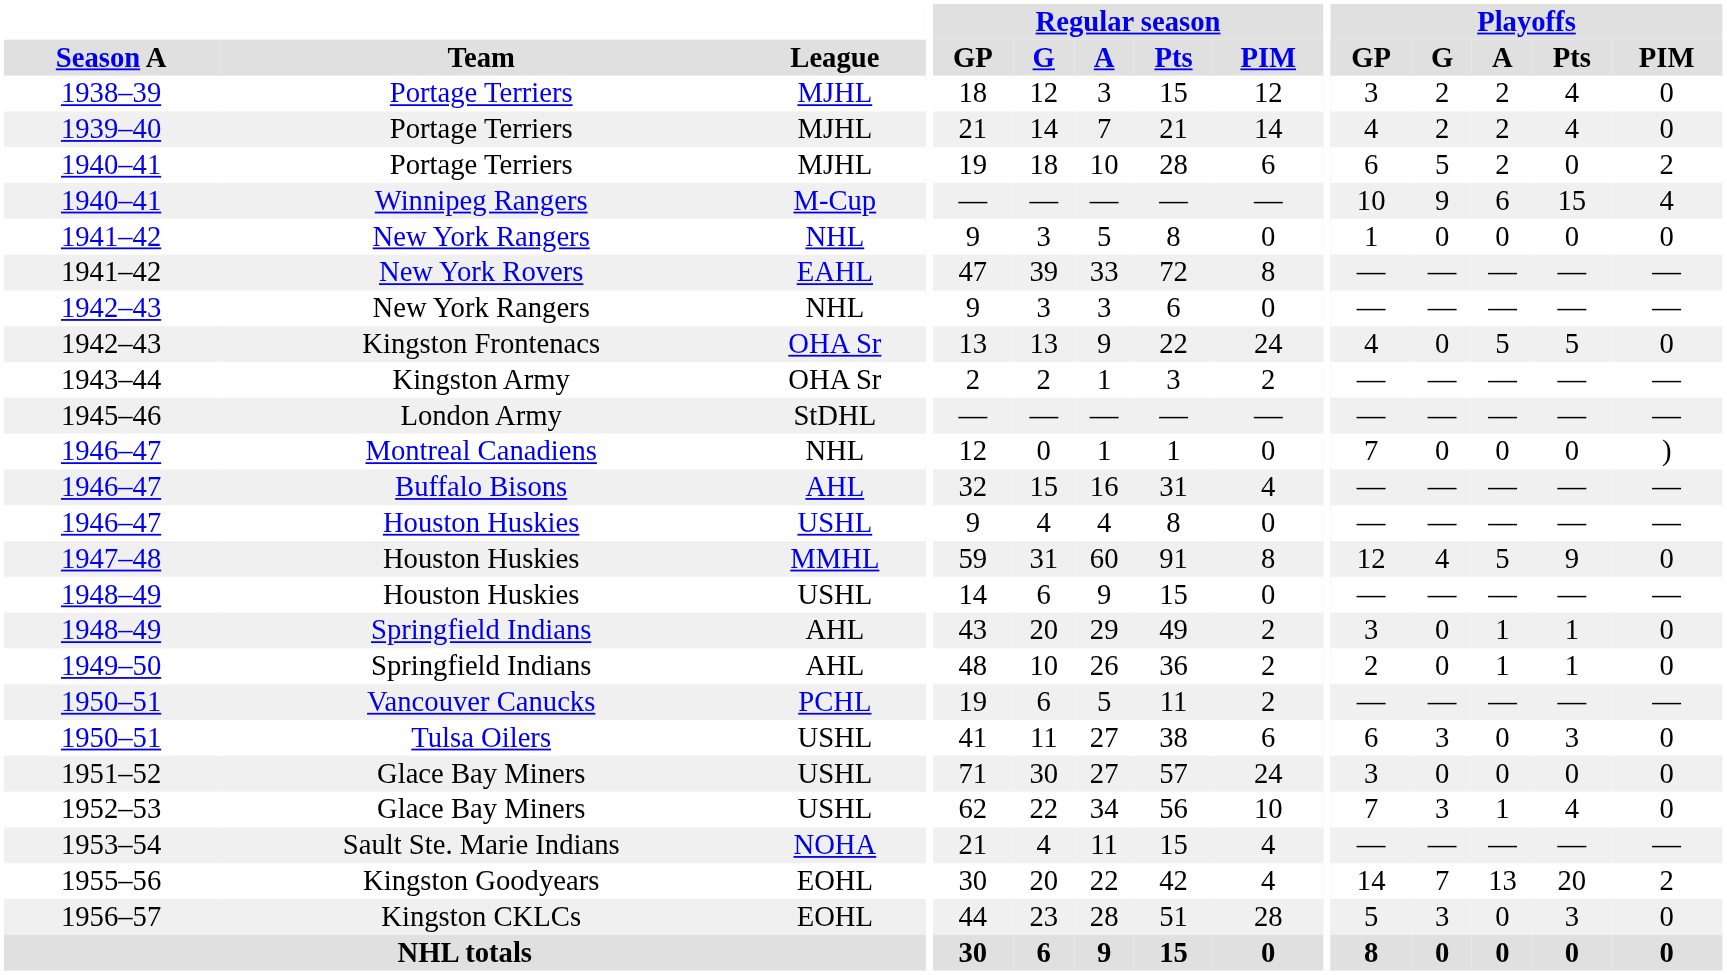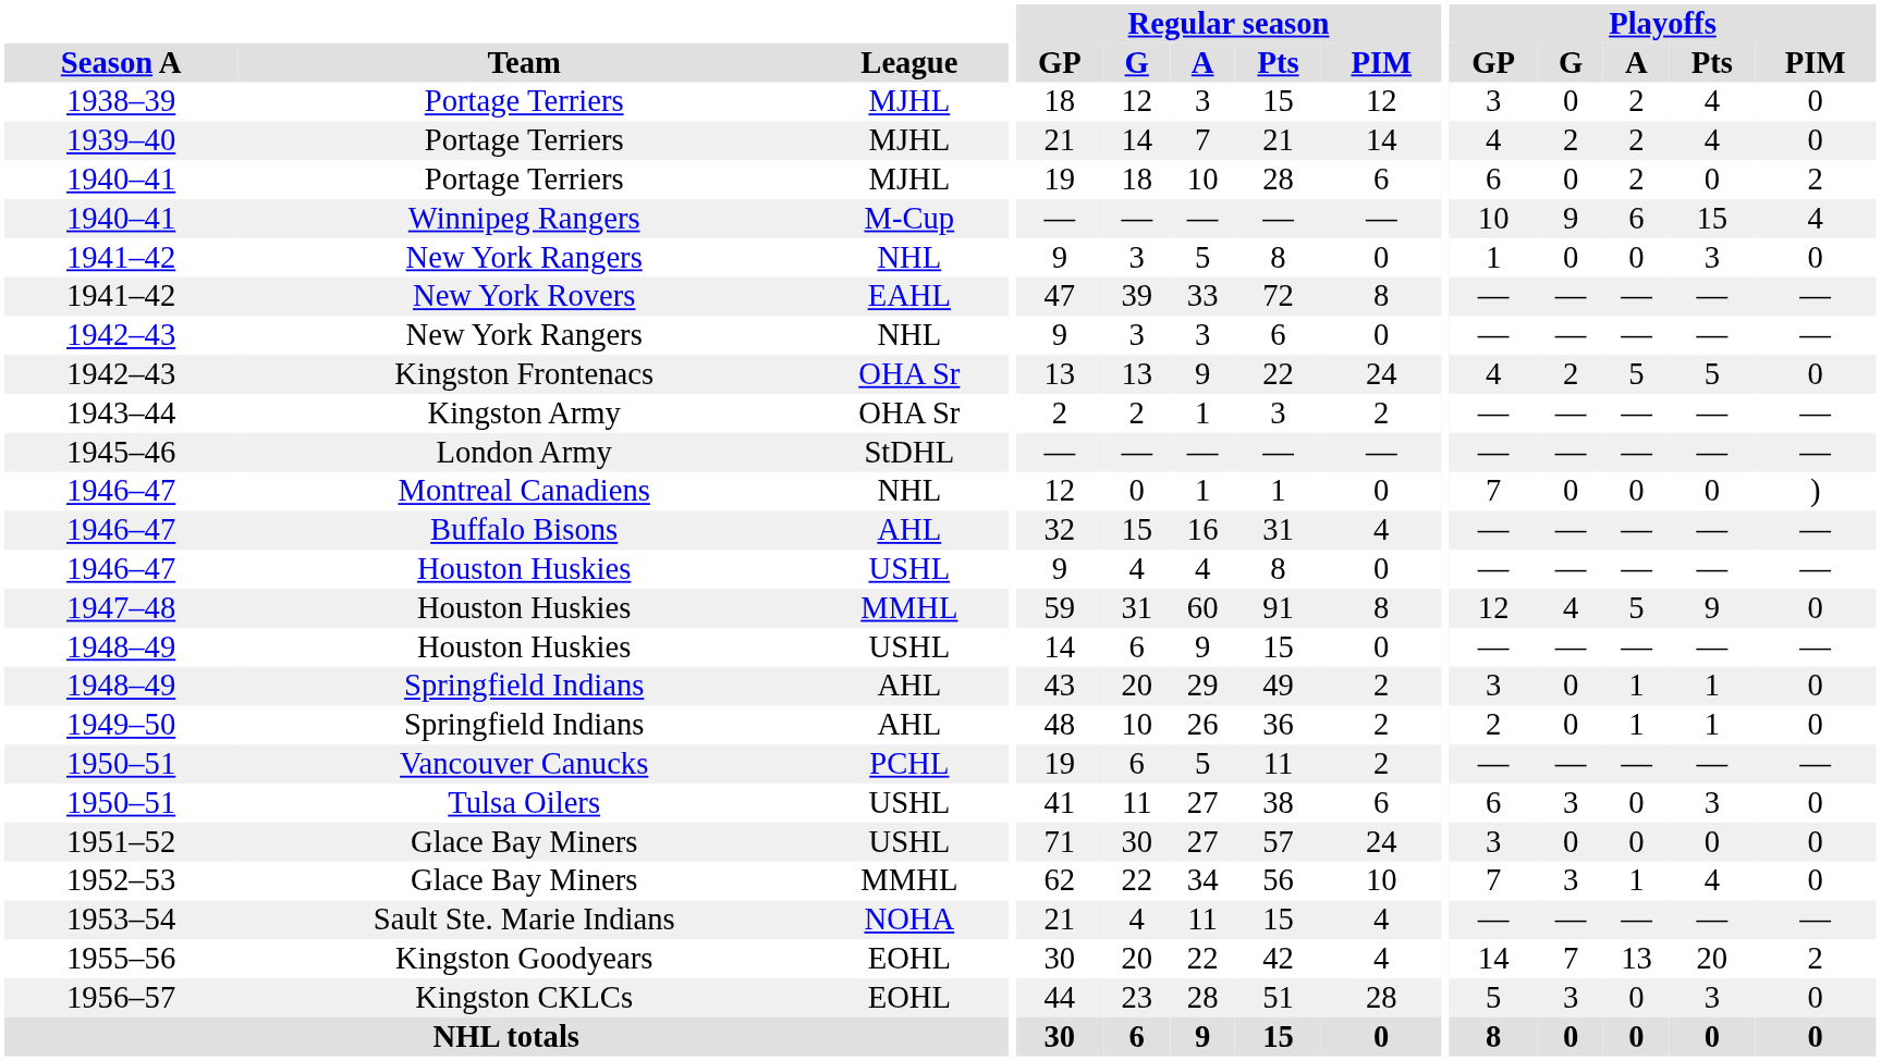 <table border="0" cellpadding="1" cellspacing="0" style="text-align:center; width:60em">
 <tr bgcolor="#e0e0e0">
 <th colspan="3" bgcolor="#ffffff"></th>
 <th rowspan="100" bgcolor="#ffffff"></th>
 <th colspan="5"><a href='#'>Regular season</a></th>
 <th rowspan="100" bgcolor="#ffffff"></th>
 <th colspan="5"><a href='#'>Playoffs</a></th>
 </tr>
 <tr bgcolor="#e0e0e0">
 <th><a href='#'>Season</a> A</th>
 <th>Team</th>
 <th>League</th>
 <th>GP</th>
 <th><a href='#'>G</a></th>
 <th><a href='#'>A</a></th>
 <th><a href='#'>Pts</a></th>
 <th><a href='#'>PIM</a></th>
 <th>GP</th>
 <th>G</th>
 <th>A</th>
 <th>Pts</th>
 <th>PIM</th>
 </tr>
 <tr>
 <td><a href='#'>1938–39</a></td>
 <td><a href='#'>Portage Terriers</a></td>
 <td><a href='#'>MJHL</a></td>
 <td>18</td>
 <td>12</td>
 <td>3</td>
 <td>15</td>
 <td>12</td>
 <td>3</td>
-<td>2</td>
+<td>0</td>
 <td>2</td>
 <td>4</td>
 <td>0</td>
 </tr>
 <tr bgcolor="#f0f0f0">
 <td><a href='#'>1939–40</a></td>
 <td>Portage Terriers</td>
 <td>MJHL</td>
 <td>21</td>
 <td>14</td>
 <td>7</td>
 <td>21</td>
 <td>14</td>
 <td>4</td>
 <td>2</td>
 <td>2</td>
 <td>4</td>
 <td>0</td>
 </tr>
 <tr>
 <td><a href='#'>1940–41</a></td>
 <td>Portage Terriers</td>
 <td>MJHL</td>
 <td>19</td>
 <td>18</td>
 <td>10</td>
 <td>28</td>
 <td>6</td>
 <td>6</td>
-<td>5</td>
+<td>0</td>
 <td>2</td>
 <td>0</td>
 <td>2</td>
 </tr>
 <tr bgcolor="#f0f0f0">
 <td><a href='#'>1940–41</a></td>
 <td><a href='#'>Winnipeg Rangers</a></td>
 <td><a href='#'>M-Cup</a></td>
 <td>—</td>
 <td>—</td>
 <td>—</td>
 <td>—</td>
 <td>—</td>
 <td>10</td>
 <td>9</td>
 <td>6</td>
 <td>15</td>
 <td>4</td>
 </tr>
 <tr>
 <td><a href='#'>1941–42</a></td>
 <td><a href='#'>New York Rangers</a></td>
 <td><a href='#'>NHL</a></td>
 <td>9</td>
 <td>3</td>
 <td>5</td>
 <td>8</td>
 <td>0</td>
 <td>1</td>
 <td>0</td>
 <td>0</td>
-<td>0</td>
+<td>3</td>
 <td>0</td>
 </tr>
 <tr bgcolor="#f0f0f0">
 <td>1941–42</td>
 <td><a href='#'>New York Rovers</a></td>
 <td><a href='#'>EAHL</a></td>
 <td>47</td>
 <td>39</td>
 <td>33</td>
 <td>72</td>
 <td>8</td>
 <td>—</td>
 <td>—</td>
 <td>—</td>
 <td>—</td>
 <td>—</td>
 </tr>
 <tr>
 <td><a href='#'>1942–43</a></td>
 <td>New York Rangers</td>
 <td>NHL</td>
 <td>9</td>
 <td>3</td>
 <td>3</td>
 <td>6</td>
 <td>0</td>
 <td>—</td>
 <td>—</td>
 <td>—</td>
 <td>—</td>
 <td>—</td>
 </tr>
 <tr bgcolor="#f0f0f0">
 <td>1942–43</td>
 <td>Kingston Frontenacs</td>
 <td><a href='#'>OHA Sr</a></td>
 <td>13</td>
 <td>13</td>
 <td>9</td>
 <td>22</td>
 <td>24</td>
 <td>4</td>
-<td>0</td>
+<td>2</td>
 <td>5</td>
 <td>5</td>
 <td>0</td>
 </tr>
 <tr>
 <td>1943–44</td>
 <td>Kingston Army</td>
 <td>OHA Sr</td>
 <td>2</td>
 <td>2</td>
 <td>1</td>
 <td>3</td>
 <td>2</td>
 <td>—</td>
 <td>—</td>
 <td>—</td>
 <td>—</td>
 <td>—</td>
 </tr>
 <tr bgcolor="#f0f0f0">
 <td>1945–46</td>
 <td>London Army</td>
 <td>StDHL</td>
 <td>—</td>
 <td>—</td>
 <td>—</td>
 <td>—</td>
 <td>—</td>
 <td>—</td>
 <td>—</td>
 <td>—</td>
 <td>—</td>
 <td>—</td>
 </tr>
 <tr>
 <td><a href='#'>1946–47</a></td>
 <td><a href='#'>Montreal Canadiens</a></td>
 <td>NHL</td>
 <td>12</td>
 <td>0</td>
 <td>1</td>
 <td>1</td>
 <td>0</td>
 <td>7</td>
 <td>0</td>
 <td>0</td>
 <td>0</td>
 <td>)</td>
 </tr>
 <tr bgcolor="#f0f0f0">
 <td><a href='#'>1946–47</a></td>
 <td><a href='#'>Buffalo Bisons</a></td>
 <td><a href='#'>AHL</a></td>
 <td>32</td>
 <td>15</td>
 <td>16</td>
 <td>31</td>
 <td>4</td>
 <td>—</td>
 <td>—</td>
 <td>—</td>
 <td>—</td>
 <td>—</td>
 </tr>
 <tr>
 <td><a href='#'>1946–47</a></td>
 <td><a href='#'>Houston Huskies</a></td>
 <td><a href='#'>USHL</a></td>
 <td>9</td>
 <td>4</td>
 <td>4</td>
 <td>8</td>
 <td>0</td>
 <td>—</td>
 <td>—</td>
 <td>—</td>
 <td>—</td>
 <td>—</td>
 </tr>
 <tr bgcolor="#f0f0f0">
 <td><a href='#'>1947–48</a></td>
 <td>Houston Huskies</td>
 <td><a href='#'>MMHL</a></td>
 <td>59</td>
 <td>31</td>
 <td>60</td>
 <td>91</td>
 <td>8</td>
 <td>12</td>
 <td>4</td>
 <td>5</td>
 <td>9</td>
 <td>0</td>
 </tr>
 <tr>
 <td><a href='#'>1948–49</a></td>
 <td>Houston Huskies</td>
 <td>USHL</td>
 <td>14</td>
 <td>6</td>
 <td>9</td>
 <td>15</td>
 <td>0</td>
 <td>—</td>
 <td>—</td>
 <td>—</td>
 <td>—</td>
 <td>—</td>
 </tr>
 <tr bgcolor="#f0f0f0">
 <td><a href='#'>1948–49</a></td>
 <td><a href='#'>Springfield Indians</a></td>
 <td>AHL</td>
 <td>43</td>
 <td>20</td>
 <td>29</td>
 <td>49</td>
 <td>2</td>
 <td>3</td>
 <td>0</td>
 <td>1</td>
 <td>1</td>
 <td>0</td>
 </tr>
 <tr>
 <td><a href='#'>1949–50</a></td>
 <td>Springfield Indians</td>
 <td>AHL</td>
 <td>48</td>
 <td>10</td>
 <td>26</td>
 <td>36</td>
 <td>2</td>
 <td>2</td>
 <td>0</td>
 <td>1</td>
 <td>1</td>
 <td>0</td>
 </tr>
 <tr bgcolor="#f0f0f0">
 <td><a href='#'>1950–51</a></td>
 <td><a href='#'>Vancouver Canucks</a></td>
 <td><a href='#'>PCHL</a></td>
 <td>19</td>
 <td>6</td>
 <td>5</td>
 <td>11</td>
 <td>2</td>
 <td>—</td>
 <td>—</td>
 <td>—</td>
 <td>—</td>
 <td>—</td>
 </tr>
 <tr>
 <td><a href='#'>1950–51</a></td>
 <td><a href='#'>Tulsa Oilers</a></td>
 <td>USHL</td>
 <td>41</td>
 <td>11</td>
 <td>27</td>
 <td>38</td>
 <td>6</td>
 <td>6</td>
 <td>3</td>
 <td>0</td>
 <td>3</td>
 <td>0</td>
 </tr>
 <tr bgcolor="#f0f0f0">
 <td>1951–52</td>
 <td>Glace Bay Miners</td>
 <td>USHL</td>
 <td>71</td>
 <td>30</td>
 <td>27</td>
 <td>57</td>
 <td>24</td>
 <td>3</td>
 <td>0</td>
 <td>0</td>
 <td>0</td>
 <td>0</td>
 </tr>
 <tr>
 <td>1952–53</td>
 <td>Glace Bay Miners</td>
-<td>USHL</td>
+<td>MMHL</td>
 <td>62</td>
 <td>22</td>
 <td>34</td>
 <td>56</td>
 <td>10</td>
 <td>7</td>
 <td>3</td>
 <td>1</td>
 <td>4</td>
 <td>0</td>
 </tr>
 <tr bgcolor="#f0f0f0">
 <td>1953–54</td>
 <td>Sault Ste. Marie Indians</td>
 <td><a href='#'>NOHA</a></td>
 <td>21</td>
 <td>4</td>
 <td>11</td>
 <td>15</td>
 <td>4</td>
 <td>—</td>
 <td>—</td>
 <td>—</td>
 <td>—</td>
 <td>—</td>
 </tr>
 <tr>
 <td>1955–56</td>
 <td>Kingston Goodyears</td>
 <td>EOHL</td>
 <td>30</td>
 <td>20</td>
 <td>22</td>
 <td>42</td>
 <td>4</td>
 <td>14</td>
 <td>7</td>
 <td>13</td>
 <td>20</td>
 <td>2</td>
 </tr>
 <tr bgcolor="#f0f0f0">
 <td>1956–57</td>
 <td>Kingston CKLCs</td>
 <td>EOHL</td>
 <td>44</td>
 <td>23</td>
 <td>28</td>
 <td>51</td>
 <td>28</td>
 <td>5</td>
 <td>3</td>
 <td>0</td>
 <td>3</td>
 <td>0</td>
 </tr>
 <tr bgcolor="#e0e0e0">
 <th colspan="3">NHL totals</th>
 <th>30</th>
 <th>6</th>
 <th>9</th>
 <th>15</th>
 <th>0</th>
 <th>8</th>
 <th>0</th>
 <th>0</th>
 <th>0</th>
 <th>0</th>
 </tr>
 </table>
